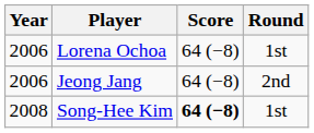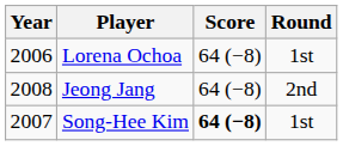 <table class="wikitable">
 <tr>
 <th>Year</th>
 <th>Player</th>
 <th>Score</th>
 <th>Round</th>
 </tr>
 <tr>
 <td>2006</td>
 <td><a href='#'>Lorena Ochoa</a></td>
 <td>64 (−8)</td>
 <td align=center>1st</td>
 </tr>
 <tr>
-<td>2006</td>
+<td>2008</td>
 <td><a href='#'>Jeong Jang</a></td>
 <td>64 (−8)</td>
 <td align=center>2nd</td>
 </tr>
 <tr>
-<td>2008</td>
+<td>2007</td>
 <td><a href='#'>Song-Hee Kim</a></td>
 <td><strong>64 (−8)</strong></td>
 <td align=center>1st</td>
 </tr>
 </table>
